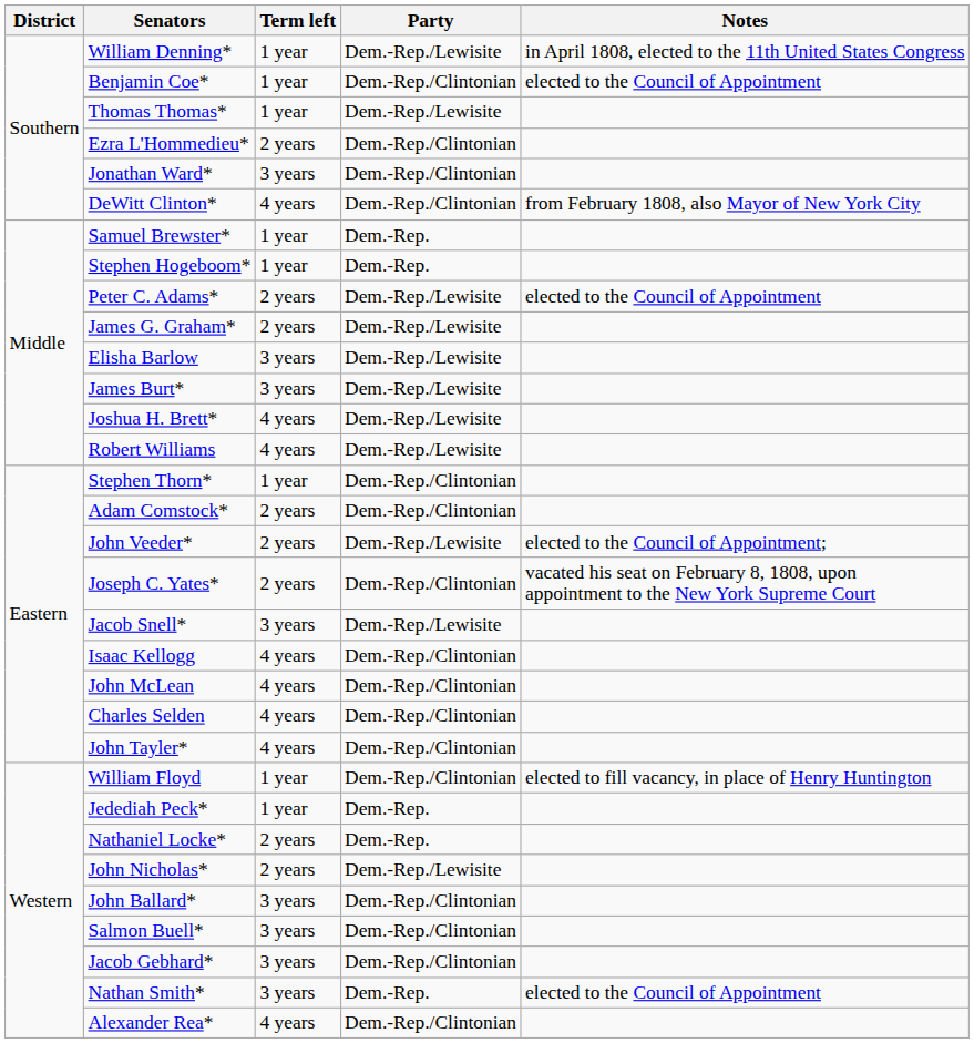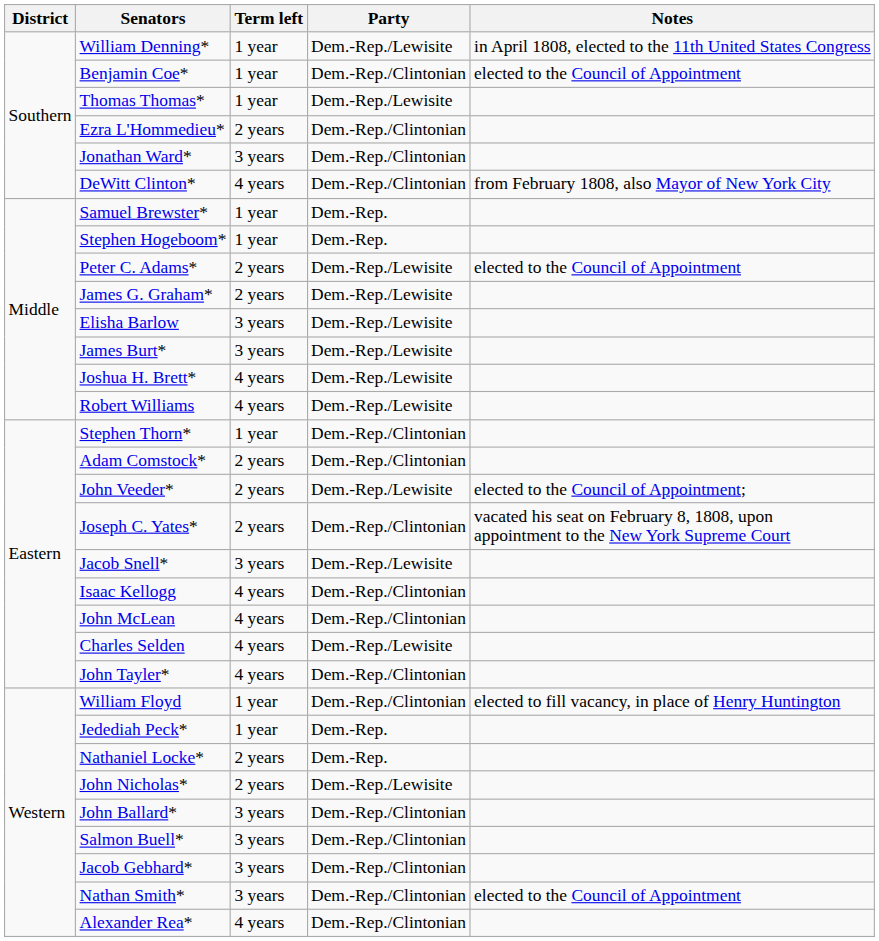 <table class=wikitable>
 <tr>
 <th>District</th>
 <th>Senators</th>
 <th>Term left</th>
 <th>Party</th>
 <th>Notes</th>
 </tr>
 <tr>
 <td rowspan="6">Southern</td>
 <td><a href='#'>William Denning</a>*</td>
 <td>1 year</td>
 <td>Dem.-Rep./Lewisite</td>
 <td>in April 1808, elected to the <a href='#'>11th United States Congress</a></td>
 </tr>
 <tr>
 <td><a href='#'>Benjamin Coe</a>*</td>
 <td>1 year</td>
 <td>Dem.-Rep./Clintonian</td>
 <td>elected to the <a href='#'>Council of Appointment</a></td>
 </tr>
 <tr>
 <td><a href='#'>Thomas Thomas</a>*</td>
 <td>1 year</td>
 <td>Dem.-Rep./Lewisite</td>
 <td></td>
 </tr>
 <tr>
 <td><a href='#'>Ezra L'Hommedieu</a>*</td>
 <td>2 years</td>
 <td>Dem.-Rep./Clintonian</td>
 <td></td>
 </tr>
 <tr>
 <td><a href='#'>Jonathan Ward</a>*</td>
 <td>3 years</td>
 <td>Dem.-Rep./Clintonian</td>
 <td></td>
 </tr>
 <tr>
 <td><a href='#'>DeWitt Clinton</a>*</td>
 <td>4 years</td>
 <td>Dem.-Rep./Clintonian</td>
 <td>from February 1808, also <a href='#'>Mayor of New York City</a></td>
 </tr>
 <tr>
 <td rowspan="8">Middle</td>
 <td><a href='#'>Samuel Brewster</a>*</td>
 <td>1 year</td>
 <td>Dem.-Rep.</td>
 <td></td>
 </tr>
 <tr>
 <td><a href='#'>Stephen Hogeboom</a>*</td>
 <td>1 year</td>
 <td>Dem.-Rep.</td>
 <td></td>
 </tr>
 <tr>
 <td><a href='#'>Peter C. Adams</a>*</td>
 <td>2 years</td>
 <td>Dem.-Rep./Lewisite</td>
 <td>elected to the <a href='#'>Council of Appointment</a></td>
 </tr>
 <tr>
 <td><a href='#'>James G. Graham</a>*</td>
 <td>2 years</td>
 <td>Dem.-Rep./Lewisite</td>
 <td></td>
 </tr>
 <tr>
 <td><a href='#'>Elisha Barlow</a></td>
 <td>3 years</td>
 <td>Dem.-Rep./Lewisite</td>
 <td></td>
 </tr>
 <tr>
 <td><a href='#'>James Burt</a>*</td>
 <td>3 years</td>
 <td>Dem.-Rep./Lewisite</td>
 <td></td>
 </tr>
 <tr>
 <td><a href='#'>Joshua H. Brett</a>*</td>
 <td>4 years</td>
 <td>Dem.-Rep./Lewisite</td>
 <td></td>
 </tr>
 <tr>
 <td><a href='#'>Robert Williams</a></td>
 <td>4 years</td>
 <td>Dem.-Rep./Lewisite</td>
 <td></td>
 </tr>
 <tr>
 <td rowspan="9">Eastern</td>
 <td><a href='#'>Stephen Thorn</a>*</td>
 <td>1 year</td>
 <td>Dem.-Rep./Clintonian</td>
 <td></td>
 </tr>
 <tr>
 <td><a href='#'>Adam Comstock</a>*</td>
 <td>2 years</td>
 <td>Dem.-Rep./Clintonian</td>
 <td></td>
 </tr>
 <tr>
 <td><a href='#'>John Veeder</a>*</td>
 <td>2 years</td>
 <td>Dem.-Rep./Lewisite</td>
 <td>elected to the <a href='#'>Council of Appointment</a>;</td>
 </tr>
 <tr>
 <td><a href='#'>Joseph C. Yates</a>*</td>
 <td>2 years</td>
 <td>Dem.-Rep./Clintonian</td>
 <td>vacated his seat on February 8, 1808, upon <br>appointment to the <a href='#'>New York Supreme Court</a></td>
 </tr>
 <tr>
 <td><a href='#'>Jacob Snell</a>*</td>
 <td>3 years</td>
 <td>Dem.-Rep./Lewisite</td>
 <td></td>
 </tr>
 <tr>
 <td><a href='#'>Isaac Kellogg</a></td>
 <td>4 years</td>
 <td>Dem.-Rep./Clintonian</td>
 <td></td>
 </tr>
 <tr>
 <td><a href='#'>John McLean</a></td>
 <td>4 years</td>
 <td>Dem.-Rep./Clintonian</td>
 <td></td>
 </tr>
 <tr>
 <td><a href='#'>Charles Selden</a></td>
 <td>4 years</td>
-<td>Dem.-Rep./Clintonian</td>
+<td>Dem.-Rep./Lewisite</td>
 <td></td>
 </tr>
 <tr>
 <td><a href='#'>John Tayler</a>*</td>
 <td>4 years</td>
 <td>Dem.-Rep./Clintonian</td>
 <td></td>
 </tr>
 <tr>
 <td rowspan="9">Western</td>
 <td><a href='#'>William Floyd</a></td>
 <td>1 year</td>
 <td>Dem.-Rep./Clintonian</td>
 <td>elected to fill vacancy, in place of <a href='#'>Henry Huntington</a></td>
 </tr>
 <tr>
 <td><a href='#'>Jedediah Peck</a>*</td>
 <td>1 year</td>
 <td>Dem.-Rep.</td>
 <td></td>
 </tr>
 <tr>
 <td><a href='#'>Nathaniel Locke</a>*</td>
 <td>2 years</td>
 <td>Dem.-Rep.</td>
 <td></td>
 </tr>
 <tr>
 <td><a href='#'>John Nicholas</a>*</td>
 <td>2 years</td>
 <td>Dem.-Rep./Lewisite</td>
 <td></td>
 </tr>
 <tr>
 <td><a href='#'>John Ballard</a>*</td>
 <td>3 years</td>
 <td>Dem.-Rep./Clintonian</td>
 <td></td>
 </tr>
 <tr>
 <td><a href='#'>Salmon Buell</a>*</td>
 <td>3 years</td>
 <td>Dem.-Rep./Clintonian</td>
 <td></td>
 </tr>
 <tr>
 <td><a href='#'>Jacob Gebhard</a>*</td>
 <td>3 years</td>
 <td>Dem.-Rep./Clintonian</td>
 <td></td>
 </tr>
 <tr>
 <td><a href='#'>Nathan Smith</a>*</td>
 <td>3 years</td>
-<td>Dem.-Rep.</td>
+<td>Dem.-Rep./Clintonian</td>
 <td>elected to the <a href='#'>Council of Appointment</a></td>
 </tr>
 <tr>
 <td><a href='#'>Alexander Rea</a>*</td>
 <td>4 years</td>
 <td>Dem.-Rep./Clintonian</td>
 <td></td>
 </tr>
 <tr>
 </tr>
 </table>
